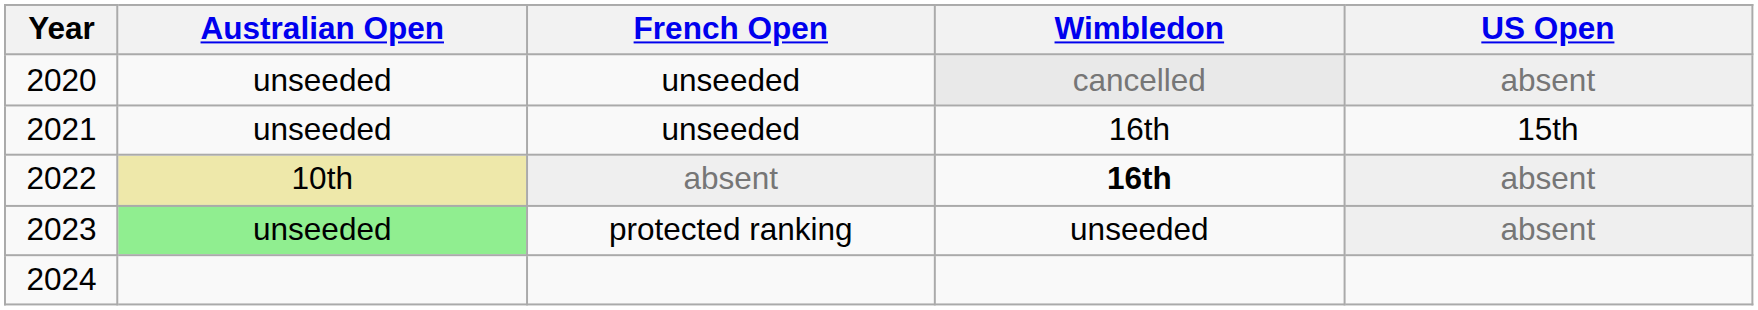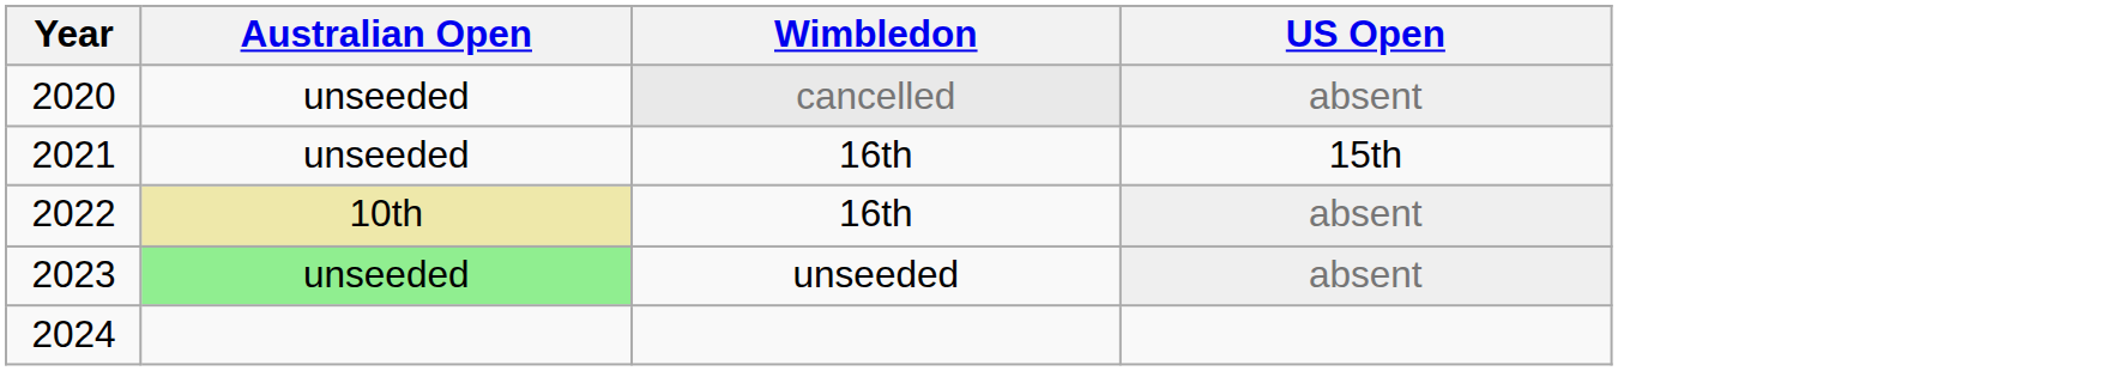 <table class="wikitable" style="text-align:center">
 <tr>
 <th width="50">Year</th>
 <th width="200"><a href='#'>Australian Open</a></th>
-<th width="200"><a href='#'>French Open</a></th>
 <th width="200"><a href='#'>Wimbledon</a></th>
 <th width="200"><a href='#'>US Open</a></th>
 </tr>
 <tr>
 <td>2020</td>
-<td>unseeded</td>
 <td>unseeded</td>
 <td bgcolor=e9e9e9 style=color:#767676>cancelled</td>
 <td style=color:#767676;background:#efefef>absent</td>
 </tr>
 <tr>
 <td>2021</td>
 <td>unseeded</td>
-<td>unseeded</td>
 <td>16th</td>
 <td>15th</td>
 </tr>
 <tr>
 <td>2022</td>
 <td bgcolor=eee8aa>10th</td>
-<td style=color:#767676;background:#efefef>absent</td>
-<td><strong>16th</strong></td>
+<td>16th</td>
 <td style=color:#767676;background:#efefef>absent</td>
 </tr>
 <tr>
 <td>2023</td>
 <td style="background: lightgreen;">unseeded</td>
-<td>protected ranking</td>
 <td>unseeded</td>
 <td style=color:#767676;background:#efefef>absent</td>
 </tr>
 <tr>
 <td>2024</td>
 <td></td>
 <td></td>
 <td></td>
-<td></td>
 </tr>
 </table>
